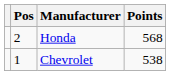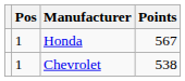 <table class="wikitable" style="font-size: 95%;">
 <tr>
 <th></th>
 <th>Pos</th>
 <th>Manufacturer</th>
 <th>Points</th>
 </tr>
 <tr>
 <td align="left"></td>
-<td>2</td>
+<td>1</td>
 <td> <a href='#'>Honda</a></td>
-<td align="right">568</td>
+<td align="right">567</td>
 </tr>
 <tr>
 <td align="left"></td>
 <td>1</td>
 <td> <a href='#'>Chevrolet</a></td>
 <td align="right">538</td>
 </tr>
 </table>
